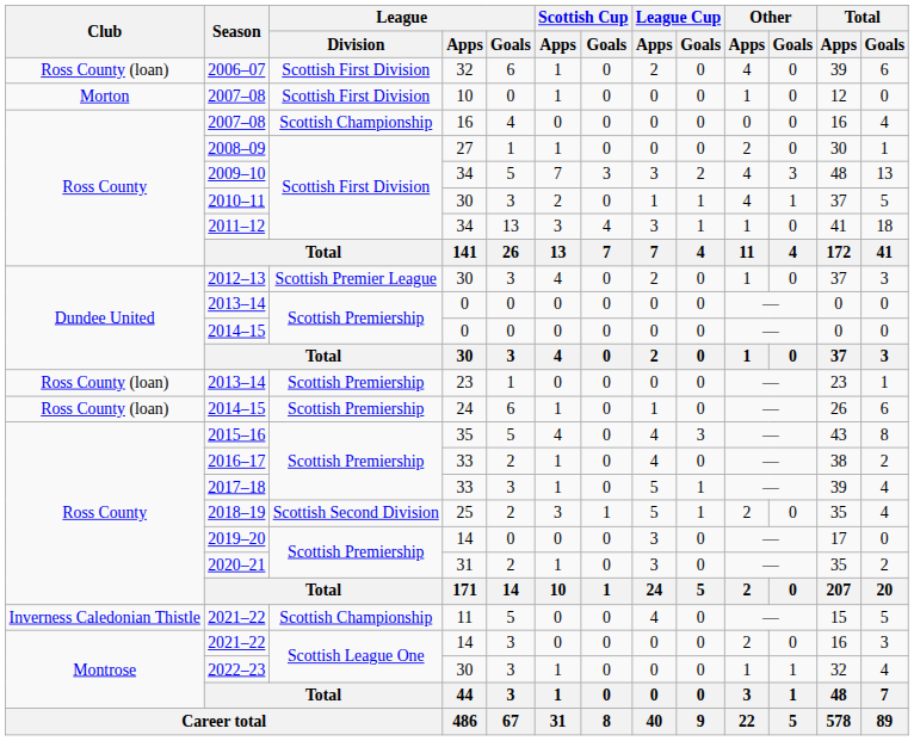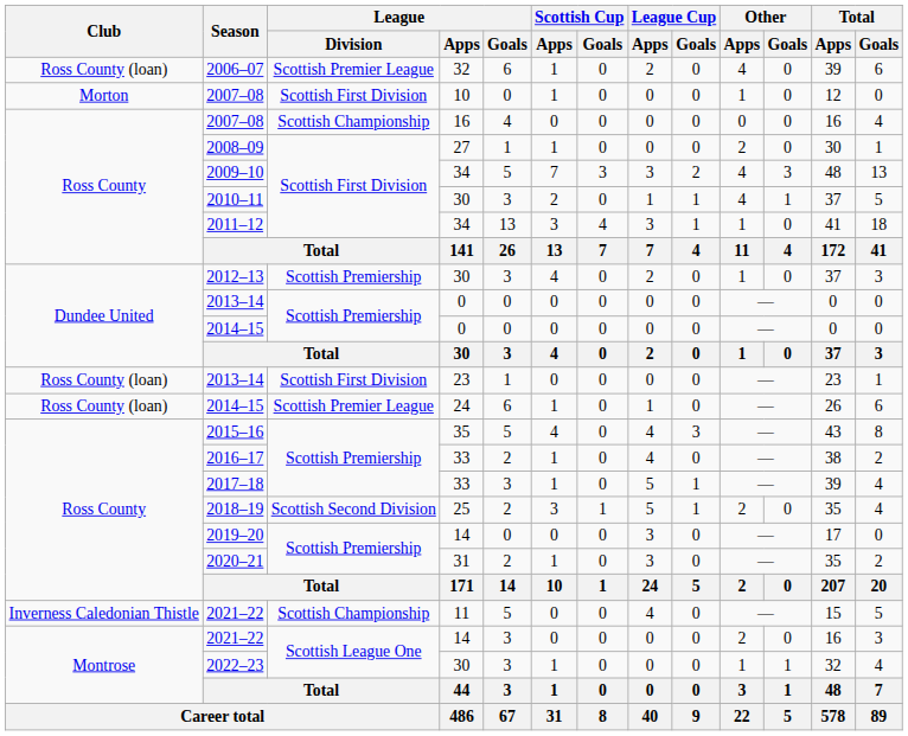 <table class="wikitable" style="text-align:center">
 <tr>
 <th rowspan="2">Club</th>
 <th rowspan="2">Season</th>
 <th colspan="3">League</th>
 <th colspan="2"><a href='#'>Scottish Cup</a></th>
 <th colspan="2"><a href='#'>League Cup</a></th>
 <th colspan="2">Other</th>
 <th colspan="2">Total</th>
 </tr>
 <tr>
 <th>Division</th>
 <th>Apps</th>
 <th>Goals</th>
 <th>Apps</th>
 <th>Goals</th>
 <th>Apps</th>
 <th>Goals</th>
 <th>Apps</th>
 <th>Goals</th>
 <th>Apps</th>
 <th>Goals</th>
 </tr>
 <tr>
 <td><a href='#'>Ross County</a> (loan)</td>
 <td><a href='#'>2006–07</a></td>
-<td><a href='#'>Scottish First Division</a></td>
+<td><a href='#'>Scottish Premier League</a></td>
 <td>32</td>
 <td>6</td>
 <td>1</td>
 <td>0</td>
 <td>2</td>
 <td>0</td>
 <td>4</td>
 <td>0</td>
 <td>39</td>
 <td>6</td>
 </tr>
 <tr>
 <td><a href='#'>Morton</a></td>
 <td><a href='#'>2007–08</a></td>
 <td><a href='#'>Scottish First Division</a></td>
 <td>10</td>
 <td>0</td>
 <td>1</td>
 <td>0</td>
 <td>0</td>
 <td>0</td>
 <td>1</td>
 <td>0</td>
 <td>12</td>
 <td>0</td>
 </tr>
 <tr>
 <td rowspan="6"><a href='#'>Ross County</a></td>
 <td><a href='#'>2007–08</a></td>
 <td><a href='#'>Scottish Championship</a></td>
 <td>16</td>
 <td>4</td>
 <td>0</td>
 <td>0</td>
 <td>0</td>
 <td>0</td>
 <td>0</td>
 <td>0</td>
 <td>16</td>
 <td>4</td>
 </tr>
 <tr>
 <td><a href='#'>2008–09</a></td>
 <td rowspan="4"><a href='#'>Scottish First Division</a></td>
 <td>27</td>
 <td>1</td>
 <td>1</td>
 <td>0</td>
 <td>0</td>
 <td>0</td>
 <td>2</td>
 <td>0</td>
 <td>30</td>
 <td>1</td>
 </tr>
 <tr>
 <td><a href='#'>2009–10</a></td>
 <td>34</td>
 <td>5</td>
 <td>7</td>
 <td>3</td>
 <td>3</td>
 <td>2</td>
 <td>4</td>
 <td>3</td>
 <td>48</td>
 <td>13</td>
 </tr>
 <tr>
 <td><a href='#'>2010–11</a></td>
 <td>30</td>
 <td>3</td>
 <td>2</td>
 <td>0</td>
 <td>1</td>
 <td>1</td>
 <td>4</td>
 <td>1</td>
 <td>37</td>
 <td>5</td>
 </tr>
 <tr>
 <td><a href='#'>2011–12</a></td>
 <td>34</td>
 <td>13</td>
 <td>3</td>
 <td>4</td>
 <td>3</td>
 <td>1</td>
 <td>1</td>
 <td>0</td>
 <td>41</td>
 <td>18</td>
 </tr>
 <tr>
 <th colspan="2">Total</th>
 <th>141</th>
 <th>26</th>
 <th>13</th>
 <th>7</th>
 <th>7</th>
 <th>4</th>
 <th>11</th>
 <th>4</th>
 <th>172</th>
 <th>41</th>
 </tr>
 <tr>
 <td rowspan="4"><a href='#'>Dundee United</a></td>
 <td><a href='#'>2012–13</a></td>
-<td><a href='#'>Scottish Premier League</a></td>
+<td><a href='#'>Scottish Premiership</a></td>
 <td>30</td>
 <td>3</td>
 <td>4</td>
 <td>0</td>
 <td>2</td>
 <td>0</td>
 <td>1</td>
 <td>0</td>
 <td>37</td>
 <td>3</td>
 </tr>
 <tr>
 <td><a href='#'>2013–14</a></td>
 <td rowspan="2"><a href='#'>Scottish Premiership</a></td>
 <td>0</td>
 <td>0</td>
 <td>0</td>
 <td>0</td>
 <td>0</td>
 <td>0</td>
 <td colspan="2">—</td>
 <td>0</td>
 <td>0</td>
 </tr>
 <tr>
 <td><a href='#'>2014–15</a></td>
 <td>0</td>
 <td>0</td>
 <td>0</td>
 <td>0</td>
 <td>0</td>
 <td>0</td>
 <td colspan="2">—</td>
 <td>0</td>
 <td>0</td>
 </tr>
 <tr>
 <th colspan="2">Total</th>
 <th>30</th>
 <th>3</th>
 <th>4</th>
 <th>0</th>
 <th>2</th>
 <th>0</th>
 <th>1</th>
 <th>0</th>
 <th>37</th>
 <th>3</th>
 </tr>
 <tr>
 <td><a href='#'>Ross County</a> (loan)</td>
 <td><a href='#'>2013–14</a></td>
-<td><a href='#'>Scottish Premiership</a></td>
+<td><a href='#'>Scottish First Division</a></td>
 <td>23</td>
 <td>1</td>
 <td>0</td>
 <td>0</td>
 <td>0</td>
 <td>0</td>
 <td colspan="2">—</td>
 <td>23</td>
 <td>1</td>
 </tr>
 <tr>
 <td><a href='#'>Ross County</a> (loan)</td>
 <td><a href='#'>2014–15</a></td>
-<td><a href='#'>Scottish Premiership</a></td>
+<td><a href='#'>Scottish Premier League</a></td>
 <td>24</td>
 <td>6</td>
 <td>1</td>
 <td>0</td>
 <td>1</td>
 <td>0</td>
 <td colspan="2">—</td>
 <td>26</td>
 <td>6</td>
 </tr>
 <tr>
 <td rowspan="7"><a href='#'>Ross County</a></td>
 <td><a href='#'>2015–16</a></td>
 <td rowspan="3"><a href='#'>Scottish Premiership</a></td>
 <td>35</td>
 <td>5</td>
 <td>4</td>
 <td>0</td>
 <td>4</td>
 <td>3</td>
 <td colspan="2">—</td>
 <td>43</td>
 <td>8</td>
 </tr>
 <tr>
 <td><a href='#'>2016–17</a></td>
 <td>33</td>
 <td>2</td>
 <td>1</td>
 <td>0</td>
 <td>4</td>
 <td>0</td>
 <td colspan="2">—</td>
 <td>38</td>
 <td>2</td>
 </tr>
 <tr>
 <td><a href='#'>2017–18</a></td>
 <td>33</td>
 <td>3</td>
 <td>1</td>
 <td>0</td>
 <td>5</td>
 <td>1</td>
 <td colspan="2">—</td>
 <td>39</td>
 <td>4</td>
 </tr>
 <tr>
 <td><a href='#'>2018–19</a></td>
 <td><a href='#'>Scottish Second Division</a></td>
 <td>25</td>
 <td>2</td>
 <td>3</td>
 <td>1</td>
 <td>5</td>
 <td>1</td>
 <td>2</td>
 <td>0</td>
 <td>35</td>
 <td>4</td>
 </tr>
 <tr>
 <td><a href='#'>2019–20</a></td>
 <td rowspan=2><a href='#'>Scottish Premiership</a></td>
 <td>14</td>
 <td>0</td>
 <td>0</td>
 <td>0</td>
 <td>3</td>
 <td>0</td>
 <td colspan="2">—</td>
 <td>17</td>
 <td>0</td>
 </tr>
 <tr>
 <td><a href='#'>2020–21</a></td>
 <td>31</td>
 <td>2</td>
 <td>1</td>
 <td>0</td>
 <td>3</td>
 <td>0</td>
 <td colspan="2">—</td>
 <td>35</td>
 <td>2</td>
 </tr>
 <tr>
 <th colspan="2">Total</th>
 <th>171</th>
 <th>14</th>
 <th>10</th>
 <th>1</th>
 <th>24</th>
 <th>5</th>
 <th>2</th>
 <th>0</th>
 <th>207</th>
 <th>20</th>
 </tr>
 <tr>
 <td><a href='#'>Inverness Caledonian Thistle</a></td>
 <td><a href='#'>2021–22</a></td>
 <td><a href='#'>Scottish Championship</a></td>
 <td>11</td>
 <td>5</td>
 <td>0</td>
 <td>0</td>
 <td>4</td>
 <td>0</td>
 <td colspan="2">—</td>
 <td>15</td>
 <td>5</td>
 </tr>
 <tr>
 <td rowspan=3><a href='#'>Montrose</a></td>
 <td><a href='#'>2021–22</a></td>
 <td rowspan=2><a href='#'>Scottish League One</a></td>
 <td>14</td>
 <td>3</td>
 <td>0</td>
 <td>0</td>
 <td>0</td>
 <td>0</td>
 <td>2</td>
 <td>0</td>
 <td>16</td>
 <td>3</td>
 </tr>
 <tr>
 <td><a href='#'>2022–23</a></td>
 <td>30</td>
 <td>3</td>
 <td>1</td>
 <td>0</td>
 <td>0</td>
 <td>0</td>
 <td>1</td>
 <td>1</td>
 <td>32</td>
 <td>4</td>
 </tr>
 <tr>
 <th colspan="2">Total</th>
 <th>44</th>
 <th>3</th>
 <th>1</th>
 <th>0</th>
 <th>0</th>
 <th>0</th>
 <th>3</th>
 <th>1</th>
 <th>48</th>
 <th>7</th>
 </tr>
 <tr>
 <th colspan="3">Career total</th>
 <th>486</th>
 <th>67</th>
 <th>31</th>
 <th>8</th>
 <th>40</th>
 <th>9</th>
 <th>22</th>
 <th>5</th>
 <th>578</th>
 <th>89</th>
 </tr>
 </table>
